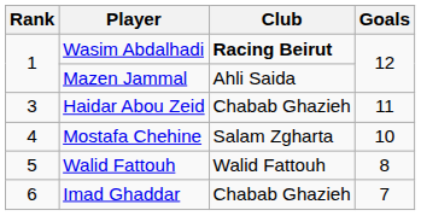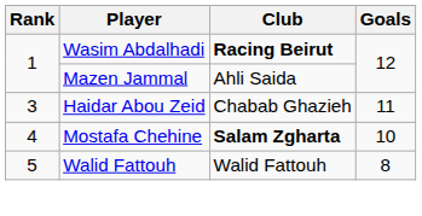 <table class="wikitable" style="text-align:center">
 <tr>
 <th>Rank</th>
 <th>Player</th>
 <th>Club</th>
 <th>Goals</th>
 </tr>
 <tr>
 <td rowspan="2">1</td>
 <td align="left"> <a href='#'>Wasim Abdalhadi</a></td>
 <td align="left"><strong>Racing Beirut</strong></td>
 <td rowspan="2">12</td>
 </tr>
 <tr>
 <td align="left"> <a href='#'>Mazen Jammal</a></td>
 <td align="left">Ahli Saida</td>
 </tr>
 <tr>
 <td>3</td>
 <td align="left"> <a href='#'>Haidar Abou Zeid</a></td>
 <td align="left">Chabab Ghazieh</td>
 <td>11</td>
 </tr>
 <tr>
 <td>4</td>
 <td align="left"> <a href='#'>Mostafa Chehine</a></td>
-<td align="left">Salam Zgharta</td>
+<td align="left"><strong>Salam Zgharta</strong></td>
 <td>10</td>
 </tr>
 <tr>
 <td>5</td>
 <td align="left"> <a href='#'>Walid Fattouh</a></td>
 <td align="left">Walid Fattouh</td>
 <td>8</td>
 </tr>
-<tr>
-<td>6</td>
-<td align="left"> <a href='#'>Imad Ghaddar</a></td>
-<td align="left">Chabab Ghazieh</td>
-<td>7</td>
-</tr>
 </table>
